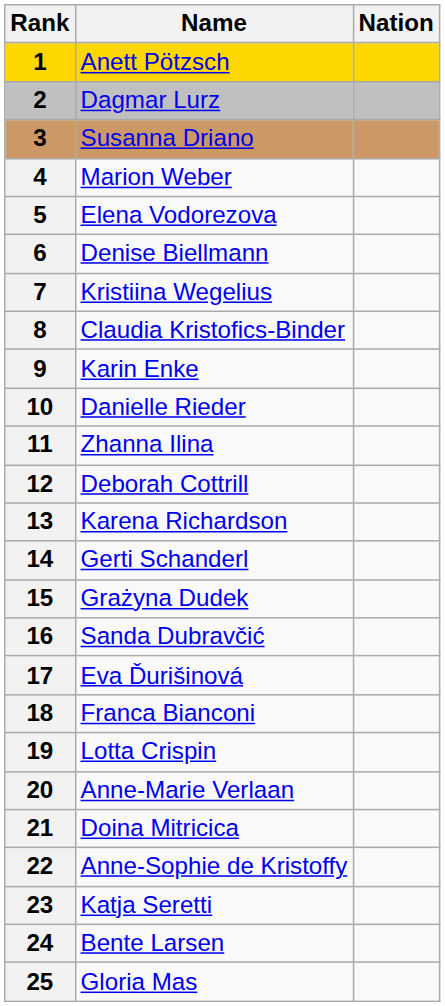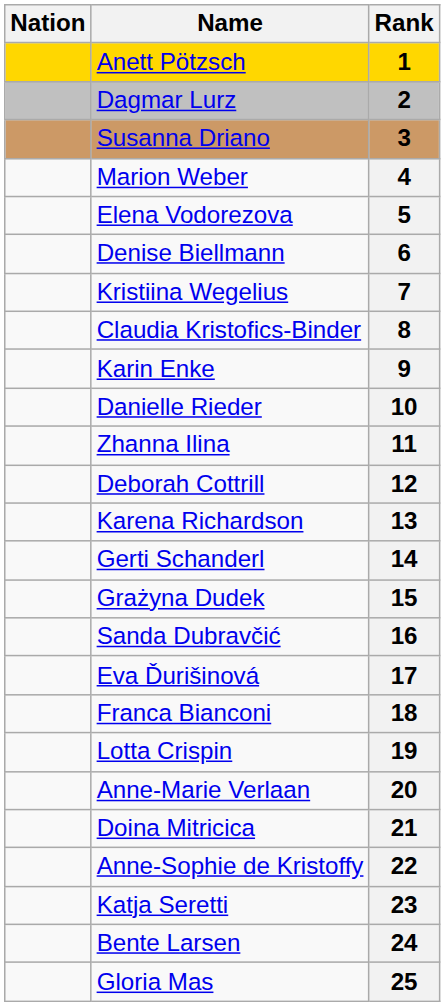 <table class="wikitable">
 <tr>
+<th>Nation</th>
+<th>Name</th>
 <th>Rank</th>
-<th>Name</th>
-<th>Nation</th>
 </tr>
 <tr bgcolor="gold">
+<td></td>
+<td><a href='#'>Anett Pötzsch</a></td>
 <td align="center"><strong>1</strong></td>
-<td><a href='#'>Anett Pötzsch</a></td>
-<td></td>
 </tr>
 <tr bgcolor="silver">
+<td></td>
+<td><a href='#'>Dagmar Lurz</a></td>
 <td align="center"><strong>2</strong></td>
-<td><a href='#'>Dagmar Lurz</a></td>
-<td></td>
 </tr>
 <tr bgcolor="cc9966">
+<td></td>
+<td><a href='#'>Susanna Driano</a></td>
 <td align="center"><strong>3</strong></td>
-<td><a href='#'>Susanna Driano</a></td>
-<td></td>
 </tr>
 <tr>
+<td></td>
+<td><a href='#'>Marion Weber</a></td>
 <th>4</th>
-<td><a href='#'>Marion Weber</a></td>
-<td></td>
 </tr>
 <tr>
+<td></td>
+<td><a href='#'>Elena Vodorezova</a></td>
 <th>5</th>
-<td><a href='#'>Elena Vodorezova</a></td>
-<td></td>
 </tr>
 <tr>
+<td></td>
+<td><a href='#'>Denise Biellmann</a></td>
 <th>6</th>
-<td><a href='#'>Denise Biellmann</a></td>
-<td></td>
 </tr>
 <tr>
+<td></td>
+<td><a href='#'>Kristiina Wegelius</a></td>
 <th>7</th>
-<td><a href='#'>Kristiina Wegelius</a></td>
-<td></td>
 </tr>
 <tr>
+<td></td>
+<td><a href='#'>Claudia Kristofics-Binder</a></td>
 <th>8</th>
-<td><a href='#'>Claudia Kristofics-Binder</a></td>
-<td></td>
 </tr>
 <tr>
+<td></td>
+<td><a href='#'>Karin Enke</a></td>
 <th>9</th>
-<td><a href='#'>Karin Enke</a></td>
-<td></td>
 </tr>
 <tr>
+<td></td>
+<td><a href='#'>Danielle Rieder</a></td>
 <th>10</th>
-<td><a href='#'>Danielle Rieder</a></td>
-<td></td>
 </tr>
 <tr>
+<td></td>
+<td><a href='#'>Zhanna Ilina</a></td>
 <th>11</th>
-<td><a href='#'>Zhanna Ilina</a></td>
-<td></td>
 </tr>
 <tr>
+<td></td>
+<td><a href='#'>Deborah Cottrill</a></td>
 <th>12</th>
-<td><a href='#'>Deborah Cottrill</a></td>
-<td></td>
 </tr>
 <tr>
+<td></td>
+<td><a href='#'>Karena Richardson</a></td>
 <th>13</th>
-<td><a href='#'>Karena Richardson</a></td>
-<td></td>
 </tr>
 <tr>
+<td></td>
+<td><a href='#'>Gerti Schanderl</a></td>
 <th>14</th>
-<td><a href='#'>Gerti Schanderl</a></td>
-<td></td>
 </tr>
 <tr>
+<td></td>
+<td><a href='#'>Grażyna Dudek</a></td>
 <th>15</th>
-<td><a href='#'>Grażyna Dudek</a></td>
-<td></td>
 </tr>
 <tr>
+<td></td>
+<td><a href='#'>Sanda Dubravčić</a></td>
 <th>16</th>
-<td><a href='#'>Sanda Dubravčić</a></td>
-<td></td>
 </tr>
 <tr>
+<td></td>
+<td><a href='#'>Eva Ďurišinová</a></td>
 <th>17</th>
-<td><a href='#'>Eva Ďurišinová</a></td>
-<td></td>
 </tr>
 <tr>
+<td></td>
+<td><a href='#'>Franca Bianconi</a></td>
 <th>18</th>
-<td><a href='#'>Franca Bianconi</a></td>
-<td></td>
 </tr>
 <tr>
+<td></td>
+<td><a href='#'>Lotta Crispin</a></td>
 <th>19</th>
-<td><a href='#'>Lotta Crispin</a></td>
-<td></td>
 </tr>
 <tr>
+<td></td>
+<td><a href='#'>Anne-Marie Verlaan</a></td>
 <th>20</th>
-<td><a href='#'>Anne-Marie Verlaan</a></td>
-<td></td>
 </tr>
 <tr>
+<td></td>
+<td><a href='#'>Doina Mitricica</a></td>
 <th>21</th>
-<td><a href='#'>Doina Mitricica</a></td>
-<td></td>
 </tr>
 <tr>
+<td></td>
+<td><a href='#'>Anne-Sophie de Kristoffy</a></td>
 <th>22</th>
-<td><a href='#'>Anne-Sophie de Kristoffy</a></td>
-<td></td>
 </tr>
 <tr>
+<td></td>
+<td><a href='#'>Katja Seretti</a></td>
 <th>23</th>
-<td><a href='#'>Katja Seretti</a></td>
-<td></td>
 </tr>
 <tr>
+<td></td>
+<td><a href='#'>Bente Larsen</a></td>
 <th>24</th>
-<td><a href='#'>Bente Larsen</a></td>
-<td></td>
 </tr>
 <tr>
+<td></td>
+<td><a href='#'>Gloria Mas</a></td>
 <th>25</th>
-<td><a href='#'>Gloria Mas</a></td>
-<td></td>
 </tr>
 </table>
